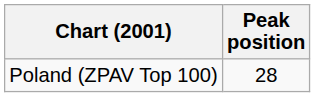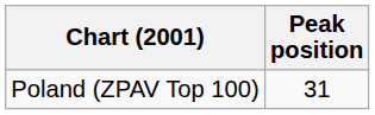 <table class="wikitable sortable">
 <tr>
 <th>Chart (2001)</th>
 <th>Peak<br>position</th>
 </tr>
 <tr>
 <td>Poland (ZPAV Top 100)</td>
-<td style="text-align:center;">28</td>
+<td style="text-align:center;">31</td>
 </tr>
 </table>
